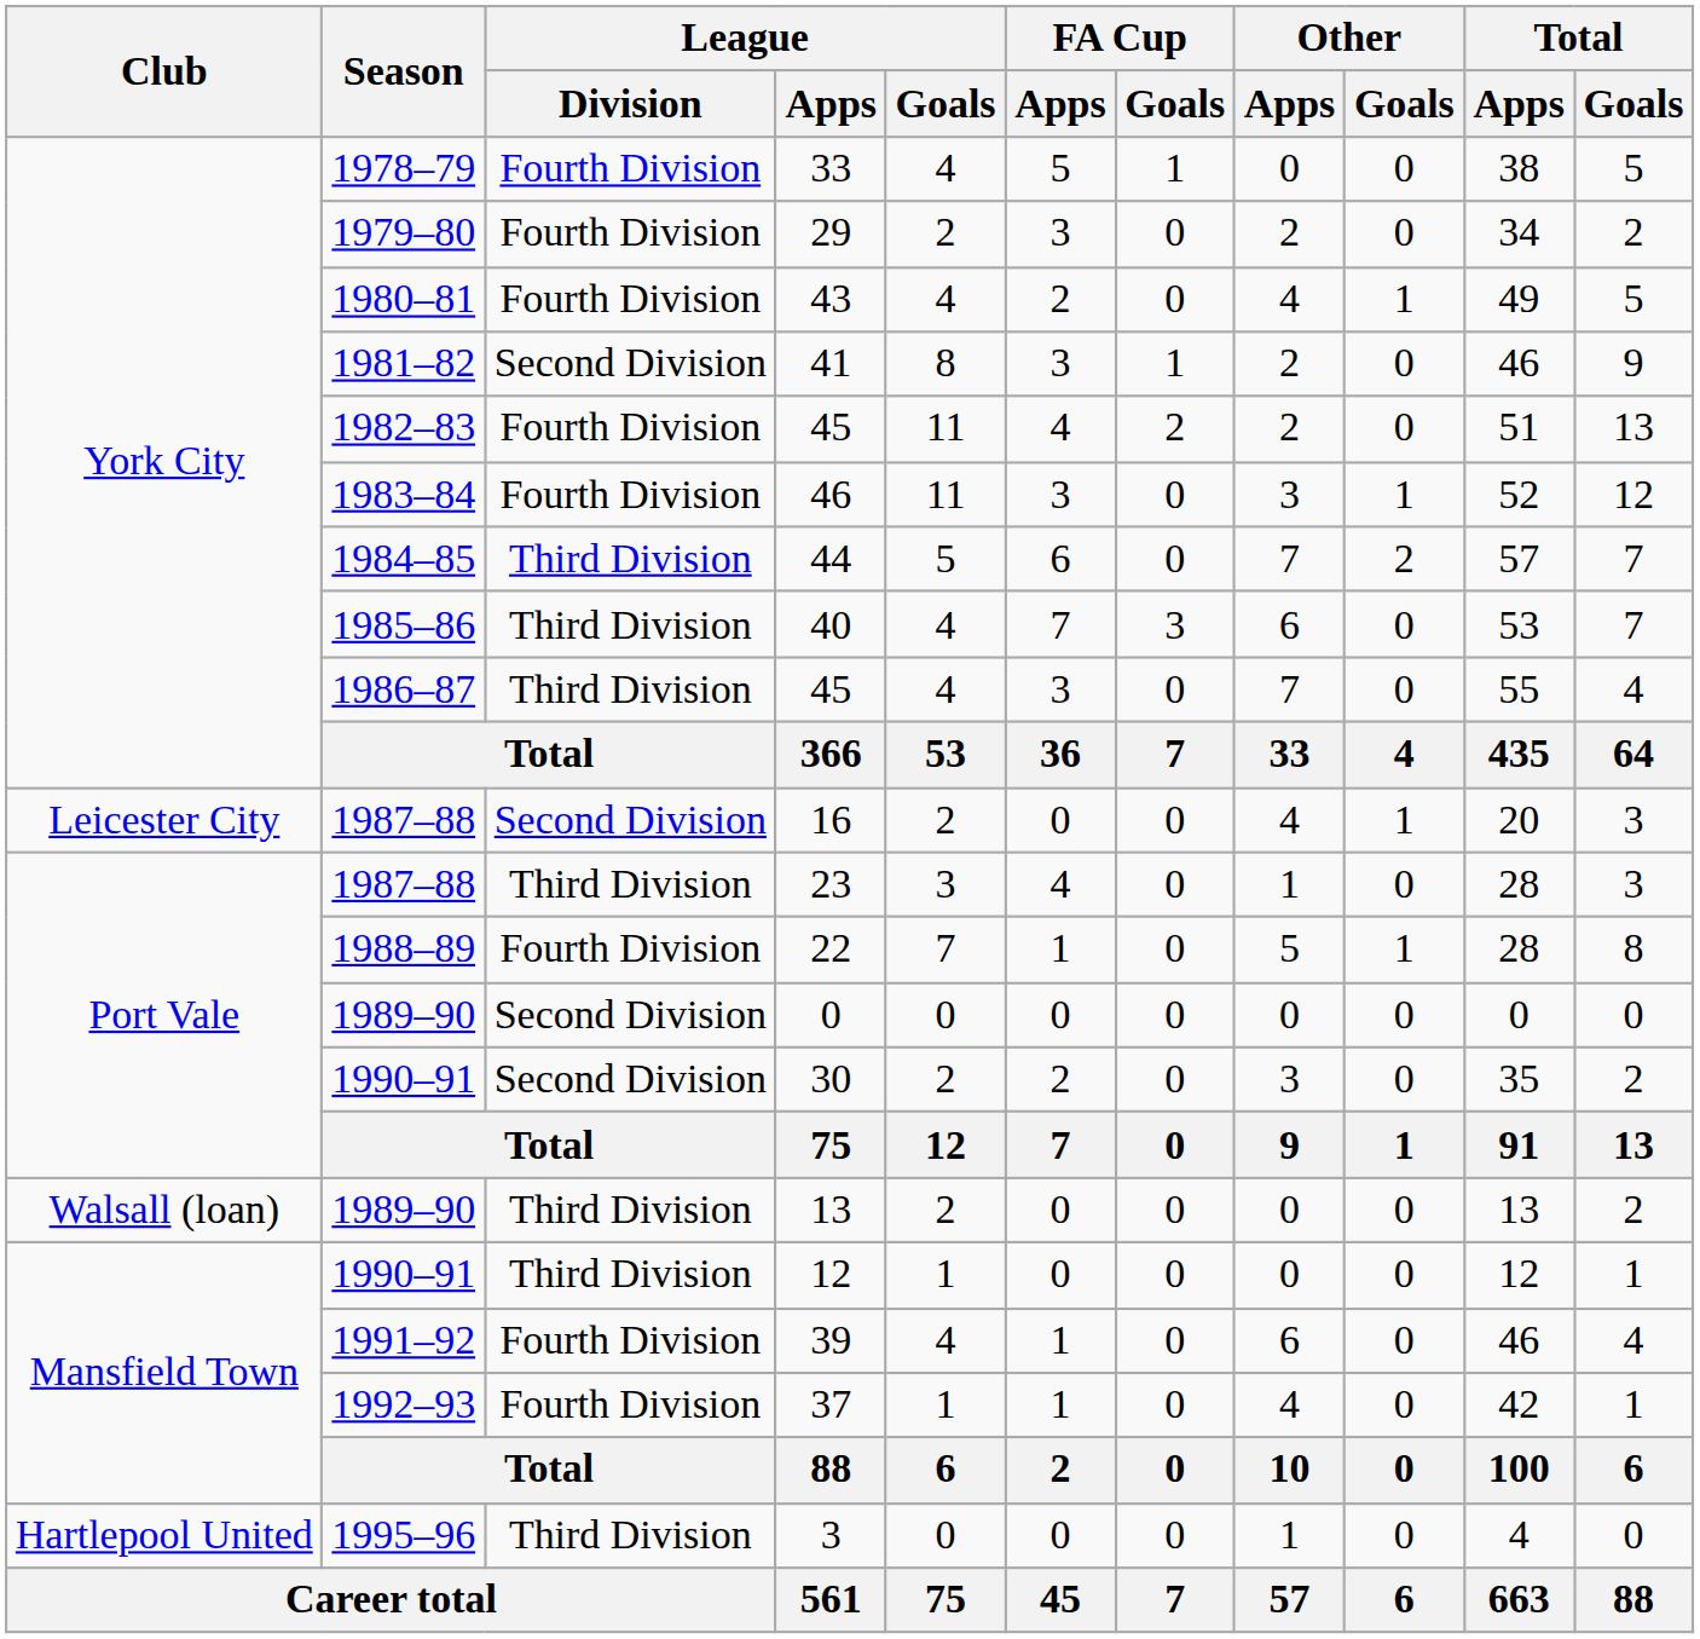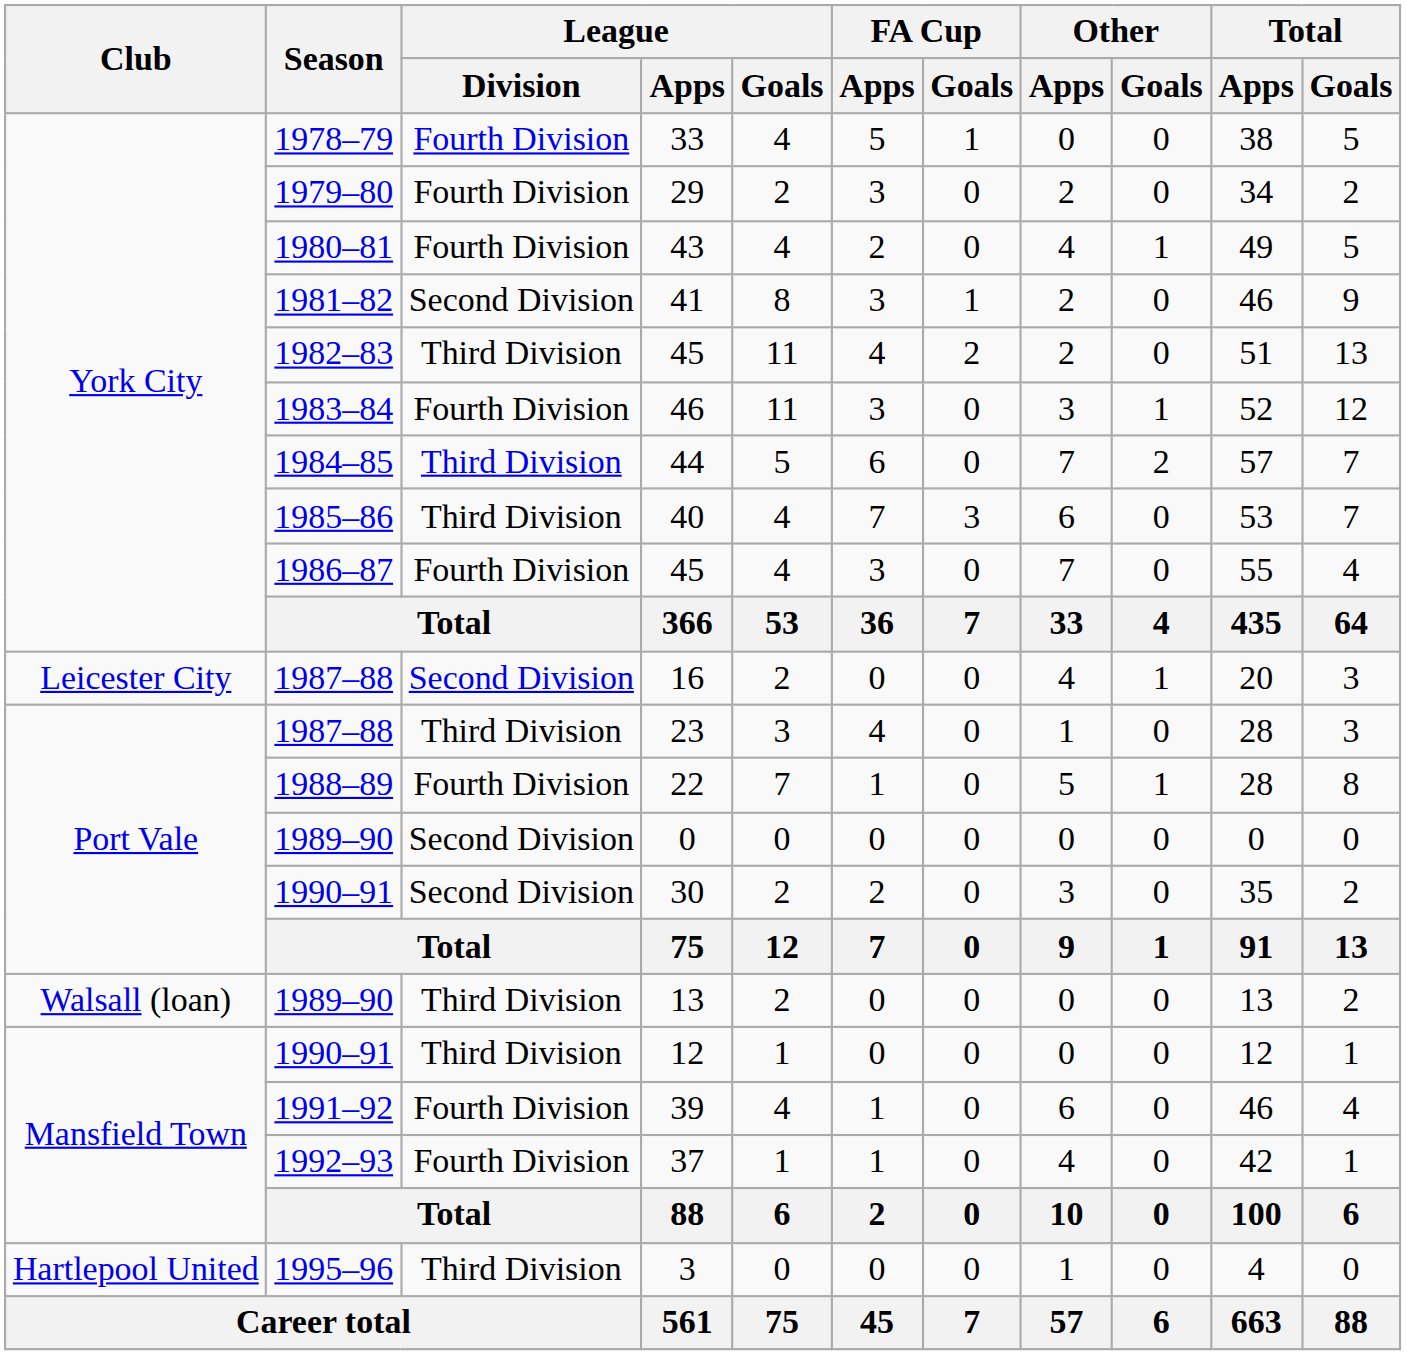 <table class="wikitable" style="text-align: center;">
 <tr>
 <th rowspan="2">Club</th>
 <th rowspan="2">Season</th>
 <th colspan="3">League</th>
 <th colspan="2">FA Cup</th>
 <th colspan="2">Other</th>
 <th colspan="2">Total</th>
 </tr>
 <tr>
 <th>Division</th>
 <th>Apps</th>
 <th>Goals</th>
 <th>Apps</th>
 <th>Goals</th>
 <th>Apps</th>
 <th>Goals</th>
 <th>Apps</th>
 <th>Goals</th>
 </tr>
 <tr>
 <td rowspan="10"><a href='#'>York City</a></td>
 <td><a href='#'>1978–79</a></td>
 <td><a href='#'>Fourth Division</a></td>
 <td>33</td>
 <td>4</td>
 <td>5</td>
 <td>1</td>
 <td>0</td>
 <td>0</td>
 <td>38</td>
 <td>5</td>
 </tr>
 <tr>
 <td><a href='#'>1979–80</a></td>
 <td>Fourth Division</td>
 <td>29</td>
 <td>2</td>
 <td>3</td>
 <td>0</td>
 <td>2</td>
 <td>0</td>
 <td>34</td>
 <td>2</td>
 </tr>
 <tr>
 <td><a href='#'>1980–81</a></td>
 <td>Fourth Division</td>
 <td>43</td>
 <td>4</td>
 <td>2</td>
 <td>0</td>
 <td>4</td>
 <td>1</td>
 <td>49</td>
 <td>5</td>
 </tr>
 <tr>
 <td><a href='#'>1981–82</a></td>
 <td>Second Division</td>
 <td>41</td>
 <td>8</td>
 <td>3</td>
 <td>1</td>
 <td>2</td>
 <td>0</td>
 <td>46</td>
 <td>9</td>
 </tr>
 <tr>
 <td><a href='#'>1982–83</a></td>
-<td>Fourth Division</td>
+<td>Third Division</td>
 <td>45</td>
 <td>11</td>
 <td>4</td>
 <td>2</td>
 <td>2</td>
 <td>0</td>
 <td>51</td>
 <td>13</td>
 </tr>
 <tr>
 <td><a href='#'>1983–84</a></td>
 <td>Fourth Division</td>
 <td>46</td>
 <td>11</td>
 <td>3</td>
 <td>0</td>
 <td>3</td>
 <td>1</td>
 <td>52</td>
 <td>12</td>
 </tr>
 <tr>
 <td><a href='#'>1984–85</a></td>
 <td><a href='#'>Third Division</a></td>
 <td>44</td>
 <td>5</td>
 <td>6</td>
 <td>0</td>
 <td>7</td>
 <td>2</td>
 <td>57</td>
 <td>7</td>
 </tr>
 <tr>
 <td><a href='#'>1985–86</a></td>
 <td>Third Division</td>
 <td>40</td>
 <td>4</td>
 <td>7</td>
 <td>3</td>
 <td>6</td>
 <td>0</td>
 <td>53</td>
 <td>7</td>
 </tr>
 <tr>
 <td><a href='#'>1986–87</a></td>
-<td>Third Division</td>
+<td>Fourth Division</td>
 <td>45</td>
 <td>4</td>
 <td>3</td>
 <td>0</td>
 <td>7</td>
 <td>0</td>
 <td>55</td>
 <td>4</td>
 </tr>
 <tr>
 <th colspan="2">Total</th>
 <th>366</th>
 <th>53</th>
 <th>36</th>
 <th>7</th>
 <th>33</th>
 <th>4</th>
 <th>435</th>
 <th>64</th>
 </tr>
 <tr>
 <td><a href='#'>Leicester City</a></td>
 <td><a href='#'>1987–88</a></td>
 <td><a href='#'>Second Division</a></td>
 <td>16</td>
 <td>2</td>
 <td>0</td>
 <td>0</td>
 <td>4</td>
 <td>1</td>
 <td>20</td>
 <td>3</td>
 </tr>
 <tr>
 <td rowspan="5"><a href='#'>Port Vale</a></td>
 <td><a href='#'>1987–88</a></td>
 <td>Third Division</td>
 <td>23</td>
 <td>3</td>
 <td>4</td>
 <td>0</td>
 <td>1</td>
 <td>0</td>
 <td>28</td>
 <td>3</td>
 </tr>
 <tr>
 <td><a href='#'>1988–89</a></td>
 <td>Fourth Division</td>
 <td>22</td>
 <td>7</td>
 <td>1</td>
 <td>0</td>
 <td>5</td>
 <td>1</td>
 <td>28</td>
 <td>8</td>
 </tr>
 <tr>
 <td><a href='#'>1989–90</a></td>
 <td>Second Division</td>
 <td>0</td>
 <td>0</td>
 <td>0</td>
 <td>0</td>
 <td>0</td>
 <td>0</td>
 <td>0</td>
 <td>0</td>
 </tr>
 <tr>
 <td><a href='#'>1990–91</a></td>
 <td>Second Division</td>
 <td>30</td>
 <td>2</td>
 <td>2</td>
 <td>0</td>
 <td>3</td>
 <td>0</td>
 <td>35</td>
 <td>2</td>
 </tr>
 <tr>
 <th colspan="2">Total</th>
 <th>75</th>
 <th>12</th>
 <th>7</th>
 <th>0</th>
 <th>9</th>
 <th>1</th>
 <th>91</th>
 <th>13</th>
 </tr>
 <tr>
 <td><a href='#'>Walsall</a> (loan)</td>
 <td><a href='#'>1989–90</a></td>
 <td>Third Division</td>
 <td>13</td>
 <td>2</td>
 <td>0</td>
 <td>0</td>
 <td>0</td>
 <td>0</td>
 <td>13</td>
 <td>2</td>
 </tr>
 <tr>
 <td rowspan="4"><a href='#'>Mansfield Town</a></td>
 <td><a href='#'>1990–91</a></td>
 <td>Third Division</td>
 <td>12</td>
 <td>1</td>
 <td>0</td>
 <td>0</td>
 <td>0</td>
 <td>0</td>
 <td>12</td>
 <td>1</td>
 </tr>
 <tr>
 <td><a href='#'>1991–92</a></td>
 <td>Fourth Division</td>
 <td>39</td>
 <td>4</td>
 <td>1</td>
 <td>0</td>
 <td>6</td>
 <td>0</td>
 <td>46</td>
 <td>4</td>
 </tr>
 <tr>
 <td><a href='#'>1992–93</a></td>
 <td>Fourth Division</td>
 <td>37</td>
 <td>1</td>
 <td>1</td>
 <td>0</td>
 <td>4</td>
 <td>0</td>
 <td>42</td>
 <td>1</td>
 </tr>
 <tr>
 <th colspan="2">Total</th>
 <th>88</th>
 <th>6</th>
 <th>2</th>
 <th>0</th>
 <th>10</th>
 <th>0</th>
 <th>100</th>
 <th>6</th>
 </tr>
 <tr>
 <td><a href='#'>Hartlepool United</a></td>
 <td><a href='#'>1995–96</a></td>
 <td>Third Division</td>
 <td>3</td>
 <td>0</td>
 <td>0</td>
 <td>0</td>
 <td>1</td>
 <td>0</td>
 <td>4</td>
 <td>0</td>
 </tr>
 <tr>
 <th colspan="3">Career total</th>
 <th>561</th>
 <th>75</th>
 <th>45</th>
 <th>7</th>
 <th>57</th>
 <th>6</th>
 <th>663</th>
 <th>88</th>
 </tr>
 </table>
